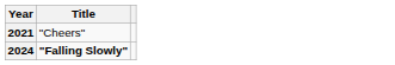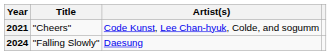 <table class="wikitable plainrowheaders">
 <tr>
 <th scope="col">Year</th>
 <th scope="col">Title</th>
+<th scope="col">Artist(s)</th>
 <th scope="col"></th>
 </tr>
 <tr>
 <th scope="row">2021</th>
 <td>"Cheers"<br></td>
+<td><a href='#'>Code Kunst</a>, <a href='#'>Lee Chan-hyuk</a>, Colde, and sogumm</td>
 <td style="text-align:center"></td>
 </tr>
 <tr>
 <th scope="row">2024</th>
-<td><strong>"Falling Slowly"</strong></td>
+<td>"Falling Slowly"</td>
+<td><a href='#'>Daesung</a></td>
 <td style="text-align:center"></td>
 </tr>
 </table>
